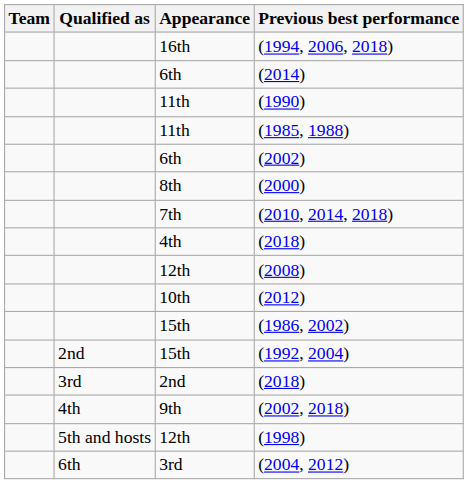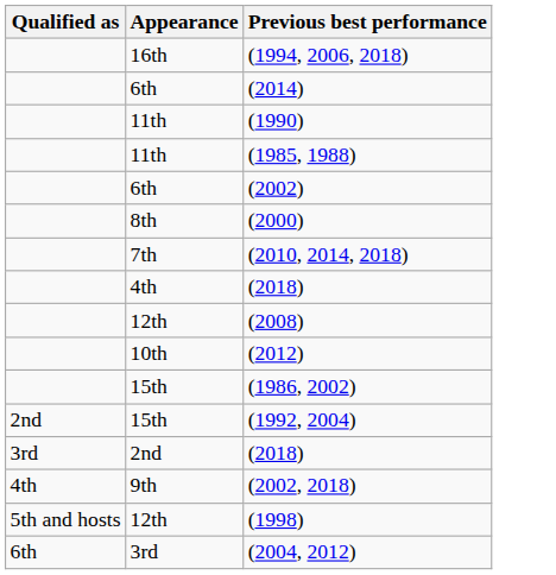 <table class="wikitable sortable">
 <tr>
-<th>Team</th>
 <th>Qualified as</th>
 <th data-sort-type="number">Appearance</th>
 <th>Previous best performance</th>
 </tr>
 <tr>
 <td></td>
-<td></td>
 <td>16th</td>
 <td> (<a href='#'>1994</a>, <a href='#'>2006</a>, <a href='#'>2018</a>)</td>
 </tr>
 <tr>
-<td></td>
 <td></td>
 <td>6th</td>
 <td> (<a href='#'>2014</a>)</td>
 </tr>
 <tr>
 <td></td>
-<td></td>
 <td>11th</td>
 <td> (<a href='#'>1990</a>)</td>
 </tr>
 <tr>
-<td></td>
 <td></td>
 <td>11th</td>
 <td> (<a href='#'>1985</a>, <a href='#'>1988</a>)</td>
 </tr>
 <tr>
 <td></td>
-<td></td>
 <td>6th</td>
 <td> (<a href='#'>2002</a>)</td>
 </tr>
 <tr>
-<td></td>
 <td></td>
 <td>8th</td>
 <td> (<a href='#'>2000</a>)</td>
 </tr>
 <tr>
 <td></td>
-<td></td>
 <td>7th</td>
 <td> (<a href='#'>2010</a>, <a href='#'>2014</a>, <a href='#'>2018</a>)</td>
 </tr>
 <tr>
-<td></td>
 <td></td>
 <td>4th</td>
 <td> (<a href='#'>2018</a>)</td>
 </tr>
 <tr>
 <td></td>
-<td></td>
 <td>12th</td>
 <td> (<a href='#'>2008</a>)</td>
 </tr>
 <tr>
-<td></td>
 <td></td>
 <td>10th</td>
 <td> (<a href='#'>2012</a>)</td>
 </tr>
 <tr>
 <td></td>
-<td></td>
 <td>15th</td>
 <td> (<a href='#'>1986</a>, <a href='#'>2002</a>)</td>
 </tr>
 <tr>
-<td></td>
 <td>2nd </td>
 <td>15th</td>
 <td> (<a href='#'>1992</a>, <a href='#'>2004</a>)</td>
 </tr>
 <tr>
-<td></td>
 <td>3rd </td>
 <td>2nd</td>
 <td> (<a href='#'>2018</a>)</td>
 </tr>
 <tr>
-<td></td>
 <td>4th </td>
 <td>9th</td>
 <td> (<a href='#'>2002</a>, <a href='#'>2018</a>)</td>
 </tr>
 <tr>
-<td></td>
 <td>5th  and hosts</td>
 <td>12th</td>
 <td> (<a href='#'>1998</a>)</td>
 </tr>
 <tr>
-<td></td>
 <td>6th </td>
 <td>3rd</td>
 <td> (<a href='#'>2004</a>, <a href='#'>2012</a>)</td>
 </tr>
 </table>
